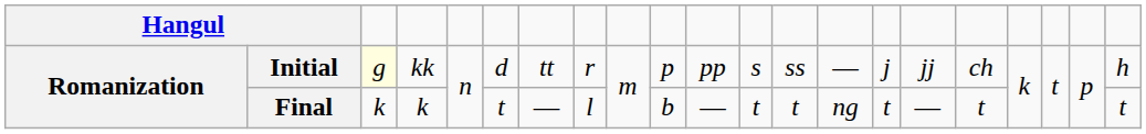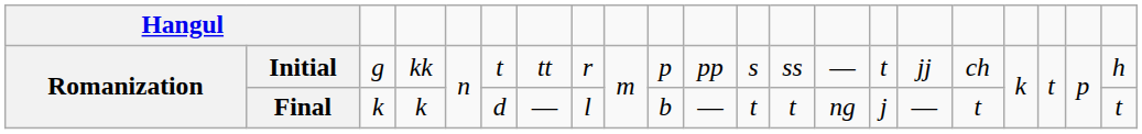 <table class=wikitable width=700 style="text-align:center;">
 <tr>
 <th colspan=2><a href='#'>Hangul</a></th>
 <td></td>
 <td></td>
 <td></td>
 <td></td>
 <td></td>
 <td></td>
 <td></td>
 <td></td>
 <td></td>
 <td></td>
 <td></td>
 <td></td>
 <td></td>
 <td></td>
 <td></td>
 <td></td>
 <td></td>
 <td></td>
 <td></td>
 </tr>
 <tr>
 <th rowspan=2>Romanization</th>
 <th>Initial</th>
-<td style="background: lightyellow;"><em>g</em></td>
+<td><em>g</em></td>
 <td><em>kk</em></td>
 <td rowspan="2"><em>n</em></td>
-<td><em>d</em></td>
+<td><em>t</em></td>
 <td><em>tt</em></td>
 <td><em>r</em></td>
 <td rowspan="2"><em>m</em></td>
 <td><em>p</em></td>
 <td><em>pp</em></td>
 <td><em>s</em></td>
 <td><em>ss</em></td>
 <td>—</td>
-<td><em>j</em></td>
+<td><em>t</em></td>
 <td><em>jj</em></td>
 <td><em>ch</em></td>
 <td rowspan="2"><em>k</em></td>
 <td rowspan="2"><em>t</em></td>
 <td rowspan="2"><em>p</em></td>
 <td><em>h</em></td>
 </tr>
 <tr>
 <th>Final</th>
 <td><em>k</em></td>
 <td><em>k</em></td>
-<td><em>t</em></td>
+<td><em>d</em></td>
 <td>—</td>
 <td><em>l</em></td>
 <td><em>b</em></td>
 <td>—</td>
 <td><em>t</em></td>
 <td><em>t</em></td>
 <td><em>ng</em></td>
-<td><em>t</em></td>
+<td><em>j</em></td>
 <td>—</td>
 <td><em>t</em></td>
 <td><em>t</em></td>
 </tr>
 </table>
